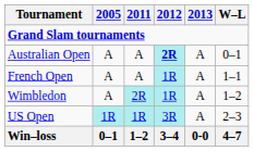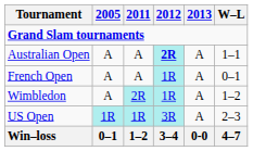 <table class=wikitable style=text-align:center;font-size:97%>
 <tr>
 <th>Tournament</th>
 <th><a href='#'>2005</a></th>
 <th><a href='#'>2011</a></th>
 <th><a href='#'>2012</a></th>
 <th><a href='#'>2013</a></th>
 <th>W–L</th>
 </tr>
 <tr>
 <td colspan=14 align=left><strong><a href='#'>Grand Slam tournaments</a></strong></td>
 </tr>
 <tr>
 <td align=left><a href='#'>Australian Open</a></td>
 <td>A</td>
 <td>A</td>
 <td bgcolor=afeeee><strong><a href='#'>2R</a></strong></td>
 <td>A</td>
-<td>0–1</td>
+<td>1–1</td>
 </tr>
 <tr>
 <td align=left><a href='#'>French Open</a></td>
 <td>A</td>
 <td>A</td>
 <td bgcolor=afeeee><a href='#'>1R</a></td>
 <td>A</td>
-<td>1–1</td>
+<td>0–1</td>
 </tr>
 <tr>
 <td align=left><a href='#'>Wimbledon</a></td>
 <td>A</td>
 <td bgcolor=afeeee><a href='#'>2R</a></td>
 <td bgcolor=afeeee><a href='#'>1R</a></td>
 <td>A</td>
 <td>1–2</td>
 </tr>
 <tr>
 <td align=left><a href='#'>US Open</a></td>
 <td bgcolor=afeeee><a href='#'>1R</a></td>
 <td bgcolor=afeeee><a href='#'>1R</a></td>
 <td bgcolor=afeeee><a href='#'>3R</a></td>
 <td>A</td>
 <td>2–3</td>
 </tr>
 <tr>
 <th style=text-align:left>Win–loss</th>
 <th>0–1</th>
 <th>1–2</th>
 <th>3–4</th>
 <th>0-0</th>
 <th>4–7</th>
 </tr>
 </table>
